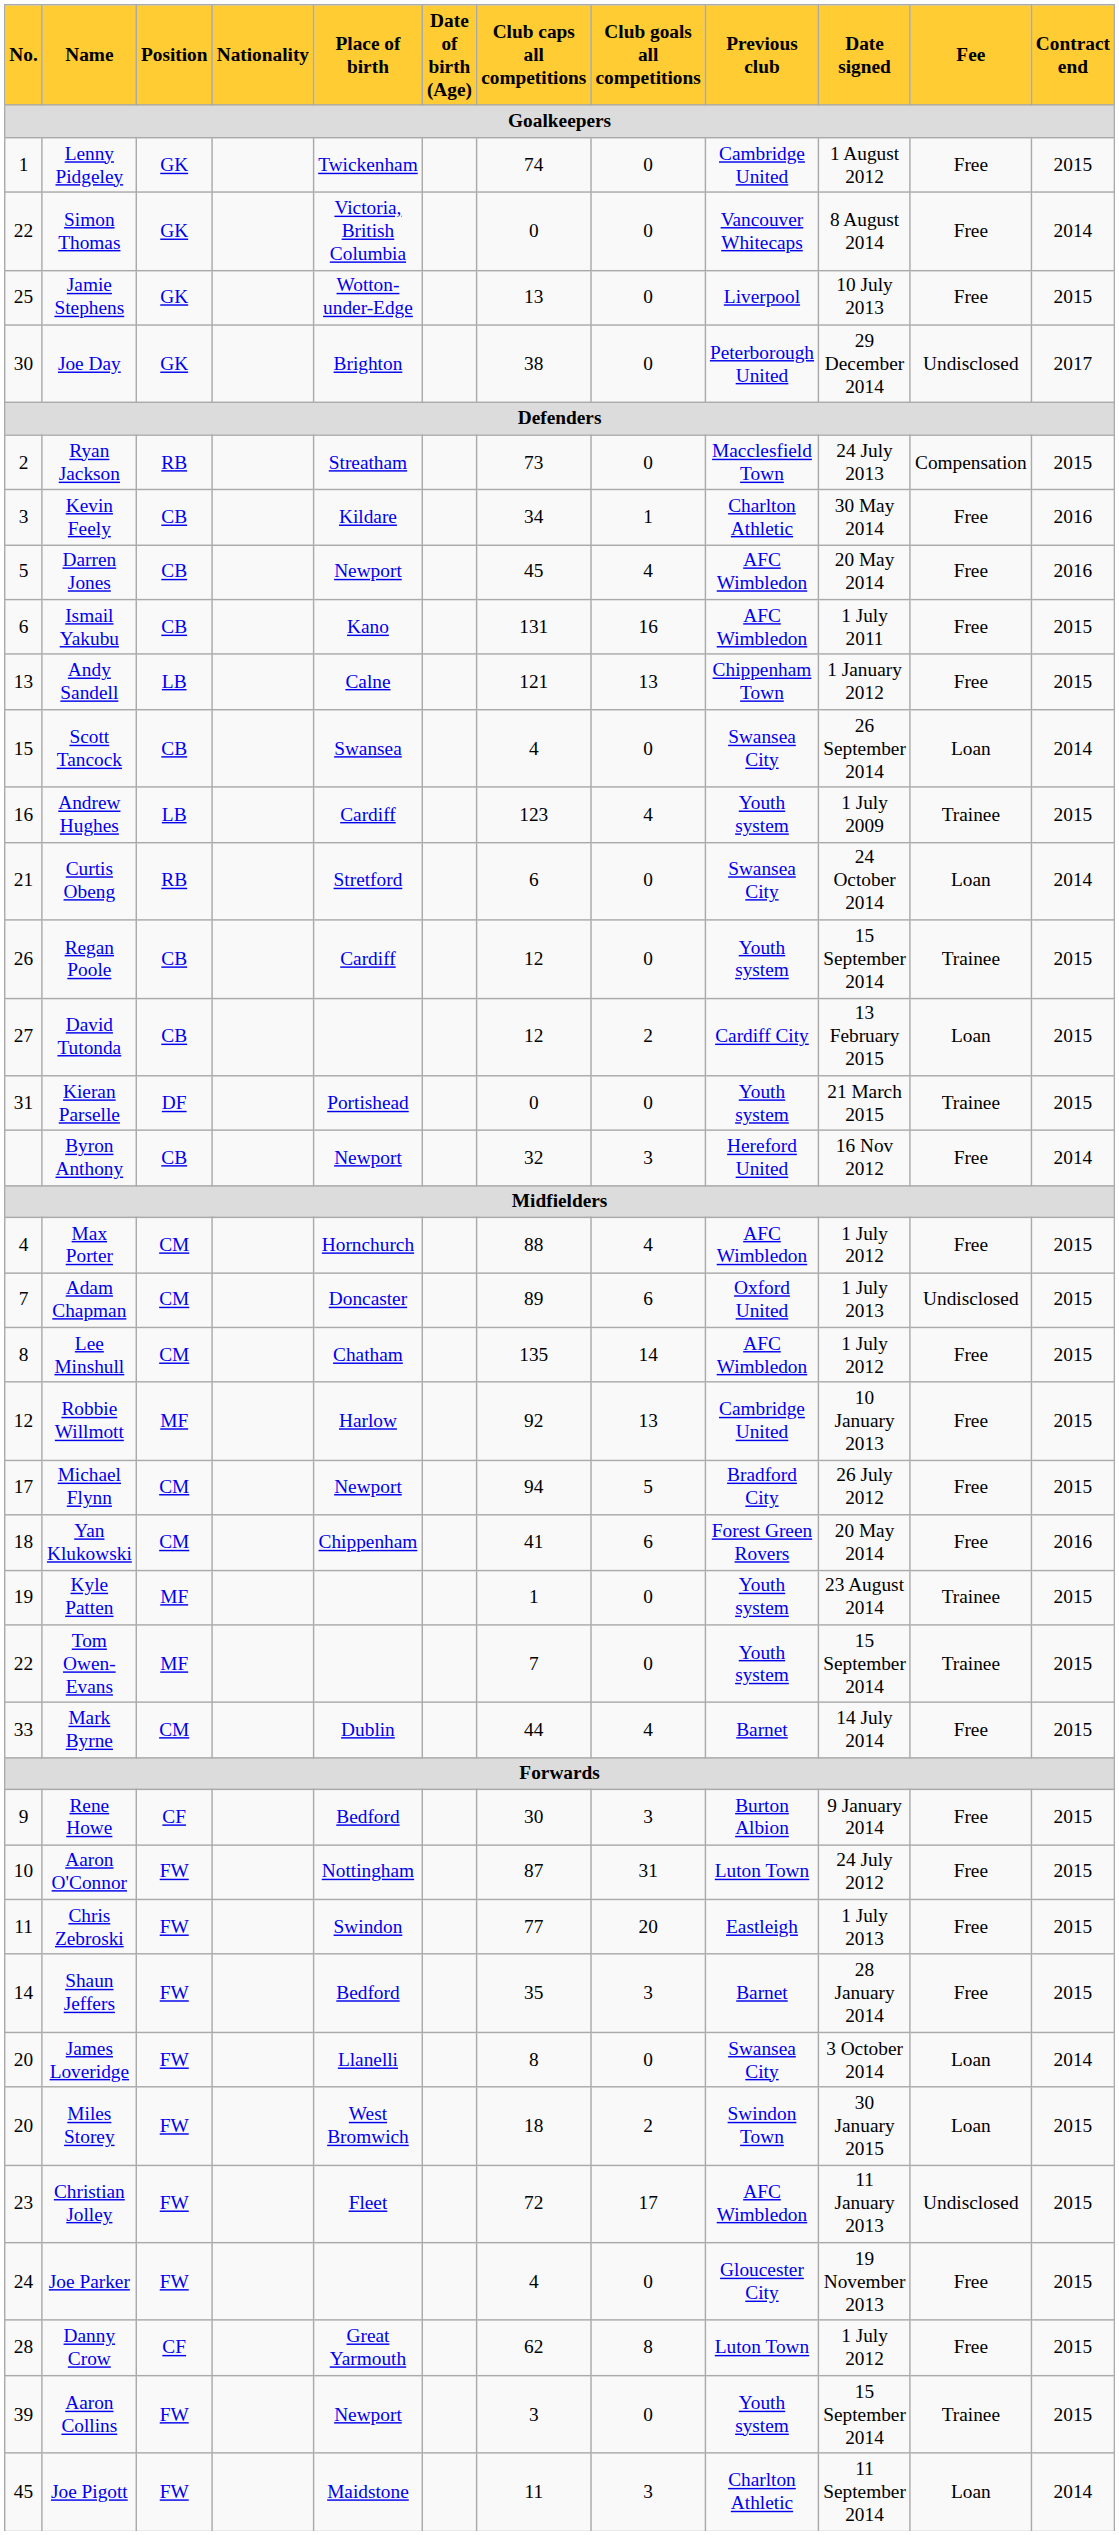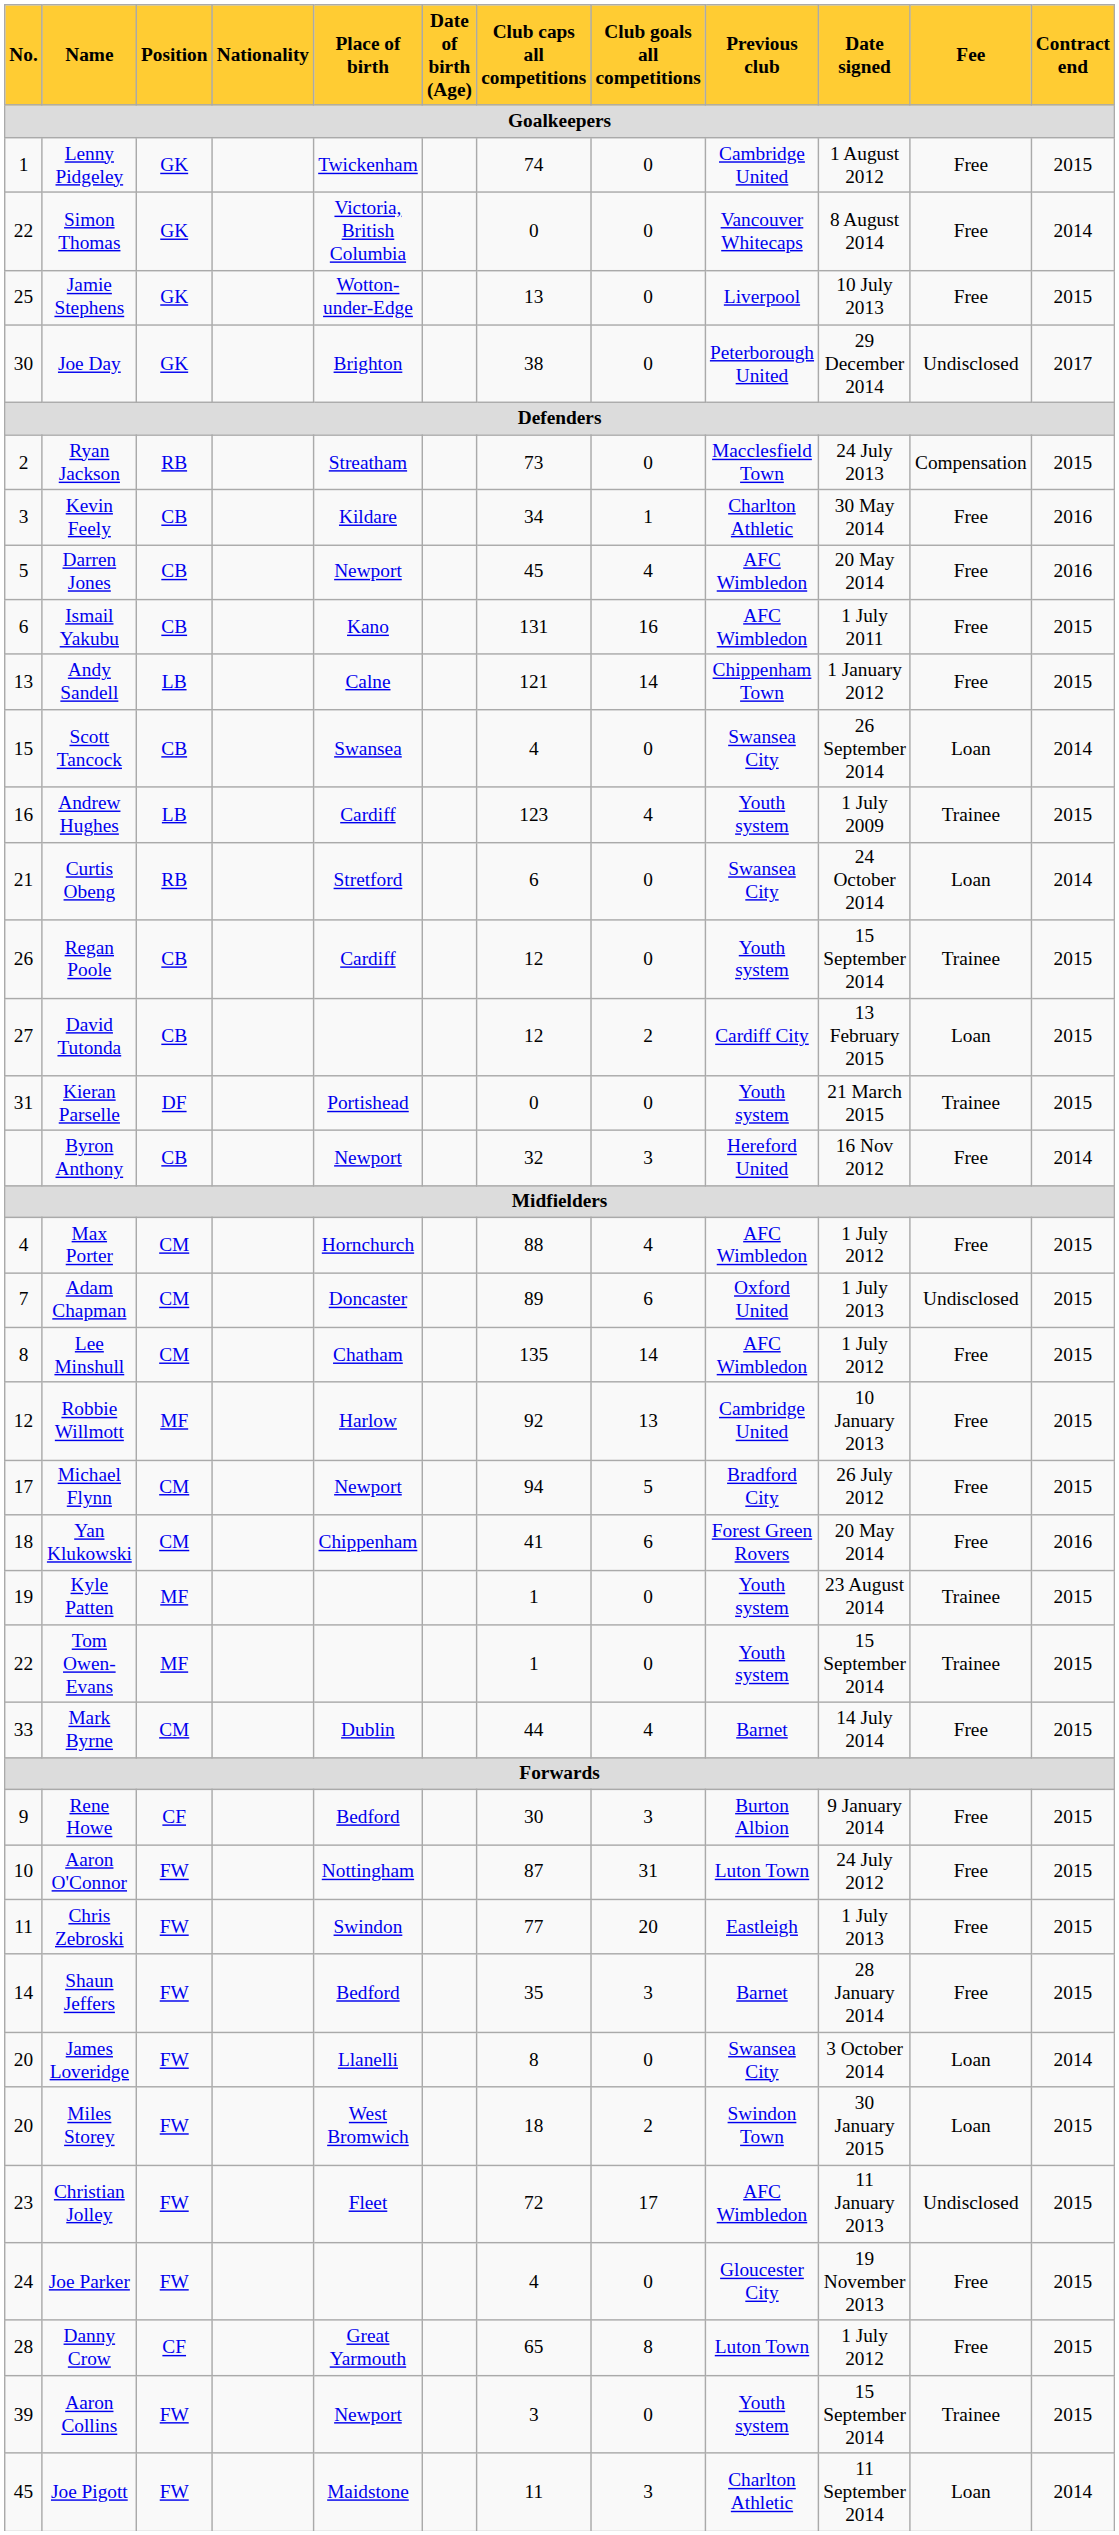 <table class="wikitable" style="text-align:center; font-size:84.5%; width:101%;">
 <tr>
 <th style="background:#FC3; color:#000; text-align:center;">No.</th>
 <th style="background:#FC3; color:#000; text-align:center;">Name</th>
 <th style="background:#FC3; color:#000; text-align:center;">Position</th>
 <th style="background:#FC3; color:#000; text-align:center;">Nationality</th>
 <th style="background:#FC3; color:#000; text-align:center;">Place of birth</th>
 <th style="background:#FC3; color:#000; text-align:center;">Date of birth (Age)</th>
 <th style="background:#FC3; color:#000; text-align:center;">Club caps<br>all competitions</th>
 <th style="background:#FC3; color:#000; text-align:center;">Club goals<br>all competitions</th>
 <th style="background:#FC3; color:#000; text-align:center;">Previous club</th>
 <th style="background:#FC3; color:#000; text-align:center;">Date signed</th>
 <th style="background:#FC3; color:#000; text-align:center;">Fee</th>
 <th style="background:#FC3; color:#000; text-align:center;">Contract end</th>
 </tr>
 <tr>
 <th colspan="14" style="background:#dcdcdc; text-align:center;">Goalkeepers</th>
 </tr>
 <tr>
 <td>1</td>
 <td><a href='#'>Lenny Pidgeley</a></td>
 <td><a href='#'>GK</a></td>
 <td></td>
 <td><a href='#'>Twickenham</a></td>
 <td></td>
 <td>74</td>
 <td>0</td>
 <td><a href='#'>Cambridge United</a></td>
 <td>1 August 2012</td>
 <td>Free</td>
 <td>2015</td>
 </tr>
 <tr>
 <td>22</td>
 <td><a href='#'>Simon Thomas</a></td>
 <td><a href='#'>GK</a></td>
 <td></td>
 <td><a href='#'>Victoria, British Columbia</a></td>
 <td></td>
 <td>0</td>
 <td>0</td>
 <td><a href='#'>Vancouver Whitecaps</a></td>
 <td>8 August 2014</td>
 <td>Free</td>
 <td>2014</td>
 </tr>
 <tr>
 <td>25</td>
 <td><a href='#'>Jamie Stephens</a></td>
 <td><a href='#'>GK</a></td>
 <td></td>
 <td><a href='#'>Wotton-under-Edge</a></td>
 <td></td>
 <td>13</td>
 <td>0</td>
 <td><a href='#'>Liverpool</a></td>
 <td>10 July 2013</td>
 <td>Free</td>
 <td>2015</td>
 </tr>
 <tr>
 <td>30</td>
 <td><a href='#'>Joe Day</a></td>
 <td><a href='#'>GK</a></td>
 <td></td>
 <td><a href='#'>Brighton</a></td>
 <td></td>
 <td>38</td>
 <td>0</td>
 <td><a href='#'>Peterborough United</a></td>
 <td>29 December 2014</td>
 <td>Undisclosed</td>
 <td>2017</td>
 </tr>
 <tr>
 <th colspan="14" style="background:#dcdcdc; text-align:center;">Defenders</th>
 </tr>
 <tr>
 <td>2</td>
 <td><a href='#'>Ryan Jackson</a></td>
 <td><a href='#'>RB</a></td>
 <td></td>
 <td><a href='#'>Streatham</a></td>
 <td></td>
 <td>73</td>
 <td>0</td>
 <td><a href='#'>Macclesfield Town</a></td>
 <td>24 July 2013</td>
 <td>Compensation</td>
 <td>2015</td>
 </tr>
 <tr>
 <td>3</td>
 <td><a href='#'>Kevin Feely</a></td>
 <td><a href='#'>CB</a></td>
 <td></td>
 <td><a href='#'>Kildare</a></td>
 <td></td>
 <td>34</td>
 <td>1</td>
 <td><a href='#'>Charlton Athletic</a></td>
 <td>30 May 2014</td>
 <td>Free</td>
 <td>2016</td>
 </tr>
 <tr>
 <td>5</td>
 <td><a href='#'>Darren Jones</a></td>
 <td><a href='#'>CB</a></td>
 <td></td>
 <td><a href='#'>Newport</a></td>
 <td></td>
 <td>45</td>
 <td>4</td>
 <td><a href='#'>AFC Wimbledon</a></td>
 <td>20 May 2014</td>
 <td>Free</td>
 <td>2016</td>
 </tr>
 <tr>
 <td>6</td>
 <td><a href='#'>Ismail Yakubu</a></td>
 <td><a href='#'>CB</a></td>
 <td></td>
 <td> <a href='#'>Kano</a></td>
 <td></td>
 <td>131</td>
 <td>16</td>
 <td><a href='#'>AFC Wimbledon</a></td>
 <td>1 July 2011</td>
 <td>Free</td>
 <td>2015</td>
 </tr>
 <tr>
 <td>13</td>
 <td><a href='#'>Andy Sandell</a></td>
 <td><a href='#'>LB</a></td>
 <td></td>
 <td><a href='#'>Calne</a></td>
 <td></td>
 <td>121</td>
-<td>13</td>
+<td>14</td>
 <td><a href='#'>Chippenham Town</a></td>
 <td>1 January 2012</td>
 <td>Free</td>
 <td>2015</td>
 </tr>
 <tr>
 <td>15</td>
 <td><a href='#'>Scott Tancock</a></td>
 <td><a href='#'>CB</a></td>
 <td></td>
 <td><a href='#'>Swansea</a></td>
 <td></td>
 <td>4</td>
 <td>0</td>
 <td><a href='#'>Swansea City</a></td>
 <td>26 September 2014</td>
 <td>Loan</td>
 <td>2014</td>
 </tr>
 <tr>
 <td>16</td>
 <td><a href='#'>Andrew Hughes</a></td>
 <td><a href='#'>LB</a></td>
 <td></td>
 <td><a href='#'>Cardiff</a></td>
 <td></td>
 <td>123</td>
 <td>4</td>
 <td><a href='#'>Youth system</a></td>
 <td>1 July 2009</td>
 <td>Trainee</td>
 <td>2015</td>
 </tr>
 <tr>
 <td>21</td>
 <td><a href='#'>Curtis Obeng</a></td>
 <td><a href='#'>RB</a></td>
 <td></td>
 <td><a href='#'>Stretford</a></td>
 <td></td>
 <td>6</td>
 <td>0</td>
 <td><a href='#'>Swansea City</a></td>
 <td>24 October 2014</td>
 <td>Loan</td>
 <td>2014</td>
 </tr>
 <tr>
 <td>26</td>
 <td><a href='#'>Regan Poole</a></td>
 <td><a href='#'>CB</a></td>
 <td></td>
 <td><a href='#'>Cardiff</a></td>
 <td></td>
 <td>12</td>
 <td>0</td>
 <td><a href='#'>Youth system</a></td>
 <td>15 September 2014</td>
 <td>Trainee</td>
 <td>2015</td>
 </tr>
 <tr>
 <td>27</td>
 <td><a href='#'>David Tutonda</a></td>
 <td><a href='#'>CB</a></td>
 <td></td>
 <td></td>
 <td></td>
 <td>12</td>
 <td>2</td>
 <td><a href='#'>Cardiff City</a></td>
 <td>13 February 2015</td>
 <td>Loan</td>
 <td>2015</td>
 </tr>
 <tr>
 <td>31</td>
 <td><a href='#'>Kieran Parselle</a></td>
 <td><a href='#'>DF</a></td>
 <td></td>
 <td> <a href='#'>Portishead</a></td>
 <td></td>
 <td>0</td>
 <td>0</td>
 <td><a href='#'>Youth system</a></td>
 <td>21 March 2015</td>
 <td>Trainee</td>
 <td>2015</td>
 </tr>
 <tr>
 <td></td>
 <td><a href='#'>Byron Anthony</a></td>
 <td><a href='#'>CB</a></td>
 <td></td>
 <td><a href='#'>Newport</a></td>
 <td></td>
 <td>32</td>
 <td>3</td>
 <td><a href='#'>Hereford United</a></td>
 <td>16 Nov 2012</td>
 <td>Free</td>
 <td>2014</td>
 </tr>
 <tr>
 <th colspan="14" style="background:#dcdcdc; text-align:center;">Midfielders</th>
 </tr>
 <tr>
 <td>4</td>
 <td><a href='#'>Max Porter</a></td>
 <td><a href='#'>CM</a></td>
 <td></td>
 <td><a href='#'>Hornchurch</a></td>
 <td></td>
 <td>88</td>
 <td>4</td>
 <td><a href='#'>AFC Wimbledon</a></td>
 <td>1 July 2012</td>
 <td>Free</td>
 <td>2015</td>
 </tr>
 <tr>
 <td>7</td>
 <td><a href='#'>Adam Chapman</a></td>
 <td><a href='#'>CM</a></td>
 <td></td>
 <td> <a href='#'>Doncaster</a></td>
 <td></td>
 <td>89</td>
 <td>6</td>
 <td><a href='#'>Oxford United</a></td>
 <td>1 July 2013</td>
 <td>Undisclosed</td>
 <td>2015</td>
 </tr>
 <tr>
 <td>8</td>
 <td><a href='#'>Lee Minshull</a></td>
 <td><a href='#'>CM</a></td>
 <td></td>
 <td><a href='#'>Chatham</a></td>
 <td></td>
 <td>135</td>
 <td>14</td>
 <td><a href='#'>AFC Wimbledon</a></td>
 <td>1 July 2012</td>
 <td>Free</td>
 <td>2015</td>
 </tr>
 <tr>
 <td>12</td>
 <td><a href='#'>Robbie Willmott</a></td>
 <td><a href='#'>MF</a></td>
 <td></td>
 <td><a href='#'>Harlow</a></td>
 <td></td>
 <td>92</td>
 <td>13</td>
 <td><a href='#'>Cambridge United</a></td>
 <td>10 January 2013</td>
 <td>Free</td>
 <td>2015</td>
 </tr>
 <tr>
 <td>17</td>
 <td><a href='#'>Michael Flynn</a></td>
 <td><a href='#'>CM</a></td>
 <td></td>
 <td><a href='#'>Newport</a></td>
 <td></td>
 <td>94</td>
 <td>5</td>
 <td><a href='#'>Bradford City</a></td>
 <td>26 July 2012</td>
 <td>Free</td>
 <td>2015</td>
 </tr>
 <tr>
 <td>18</td>
 <td><a href='#'>Yan Klukowski</a></td>
 <td><a href='#'>CM</a></td>
 <td></td>
 <td><a href='#'>Chippenham</a></td>
 <td></td>
 <td>41</td>
 <td>6</td>
 <td><a href='#'>Forest Green Rovers</a></td>
 <td>20 May 2014</td>
 <td>Free</td>
 <td>2016</td>
 </tr>
 <tr>
 <td>19</td>
 <td><a href='#'>Kyle Patten</a></td>
 <td><a href='#'>MF</a></td>
 <td></td>
 <td></td>
 <td></td>
 <td>1</td>
 <td>0</td>
 <td><a href='#'>Youth system</a></td>
 <td>23 August 2014</td>
 <td>Trainee</td>
 <td>2015</td>
 </tr>
 <tr>
 <td>22</td>
 <td><a href='#'>Tom Owen-Evans</a></td>
 <td><a href='#'>MF</a></td>
 <td></td>
 <td></td>
 <td></td>
-<td>7</td>
+<td>1</td>
 <td>0</td>
 <td><a href='#'>Youth system</a></td>
 <td>15 September 2014</td>
 <td>Trainee</td>
 <td>2015</td>
 </tr>
 <tr>
 <td>33</td>
 <td><a href='#'>Mark Byrne</a></td>
 <td><a href='#'>CM</a></td>
 <td></td>
 <td><a href='#'>Dublin</a></td>
 <td></td>
 <td>44</td>
 <td>4</td>
 <td><a href='#'>Barnet</a></td>
 <td>14 July 2014</td>
 <td>Free</td>
 <td>2015</td>
 </tr>
 <tr>
 <th colspan="14" style="background:#dcdcdc; text-align:center;">Forwards</th>
 </tr>
 <tr>
 <td>9</td>
 <td><a href='#'>Rene Howe</a></td>
 <td><a href='#'>CF</a></td>
 <td></td>
 <td><a href='#'>Bedford</a></td>
 <td></td>
 <td>30</td>
 <td>3</td>
 <td><a href='#'>Burton Albion</a></td>
 <td>9 January 2014</td>
 <td>Free</td>
 <td>2015</td>
 </tr>
 <tr>
 <td>10</td>
 <td><a href='#'>Aaron O'Connor</a></td>
 <td><a href='#'>FW</a></td>
 <td></td>
 <td><a href='#'>Nottingham</a></td>
 <td></td>
 <td>87</td>
 <td>31</td>
 <td><a href='#'>Luton Town</a></td>
 <td>24 July 2012</td>
 <td>Free</td>
 <td>2015</td>
 </tr>
 <tr>
 <td>11</td>
 <td><a href='#'>Chris Zebroski</a></td>
 <td><a href='#'>FW</a></td>
 <td></td>
 <td><a href='#'>Swindon</a></td>
 <td></td>
 <td>77</td>
 <td>20</td>
 <td><a href='#'>Eastleigh</a></td>
 <td>1 July 2013</td>
 <td>Free</td>
 <td>2015</td>
 </tr>
 <tr>
 <td>14</td>
 <td><a href='#'>Shaun Jeffers</a></td>
 <td><a href='#'>FW</a></td>
 <td></td>
 <td><a href='#'>Bedford</a></td>
 <td></td>
 <td>35</td>
 <td>3</td>
 <td><a href='#'>Barnet</a></td>
 <td>28 January 2014</td>
 <td>Free</td>
 <td>2015</td>
 </tr>
 <tr>
 <td>20</td>
 <td><a href='#'>James Loveridge</a></td>
 <td><a href='#'>FW</a></td>
 <td></td>
 <td><a href='#'>Llanelli</a></td>
 <td></td>
 <td>8</td>
 <td>0</td>
 <td><a href='#'>Swansea City</a></td>
 <td>3 October 2014</td>
 <td>Loan</td>
 <td>2014</td>
 </tr>
 <tr>
 <td>20</td>
 <td><a href='#'>Miles Storey</a></td>
 <td><a href='#'>FW</a></td>
 <td></td>
 <td><a href='#'>West Bromwich</a></td>
 <td></td>
 <td>18</td>
 <td>2</td>
 <td><a href='#'>Swindon Town</a></td>
 <td>30 January 2015</td>
 <td>Loan</td>
 <td>2015</td>
 </tr>
 <tr>
 <td>23</td>
 <td><a href='#'>Christian Jolley</a></td>
 <td><a href='#'>FW</a></td>
 <td></td>
 <td><a href='#'>Fleet</a></td>
 <td></td>
 <td>72</td>
 <td>17</td>
 <td><a href='#'>AFC Wimbledon</a></td>
 <td>11 January 2013</td>
 <td>Undisclosed</td>
 <td>2015</td>
 </tr>
 <tr>
 <td>24</td>
 <td><a href='#'>Joe Parker</a></td>
 <td><a href='#'>FW</a></td>
 <td></td>
 <td></td>
 <td></td>
 <td>4</td>
 <td>0</td>
 <td><a href='#'>Gloucester City</a></td>
 <td>19 November 2013</td>
 <td>Free</td>
 <td>2015</td>
 </tr>
 <tr>
 <td>28</td>
 <td><a href='#'>Danny Crow</a></td>
 <td><a href='#'>CF</a></td>
 <td></td>
 <td><a href='#'>Great Yarmouth</a></td>
 <td></td>
-<td>62</td>
+<td>65</td>
 <td>8</td>
 <td><a href='#'>Luton Town</a></td>
 <td>1 July 2012</td>
 <td>Free</td>
 <td>2015</td>
 </tr>
 <tr>
 <td>39</td>
 <td><a href='#'>Aaron Collins</a></td>
 <td><a href='#'>FW</a></td>
 <td></td>
 <td><a href='#'>Newport</a></td>
 <td></td>
 <td>3</td>
 <td>0</td>
 <td><a href='#'>Youth system</a></td>
 <td>15 September 2014</td>
 <td>Trainee</td>
 <td>2015</td>
 </tr>
 <tr>
 <td>45</td>
 <td><a href='#'>Joe Pigott</a></td>
 <td><a href='#'>FW</a></td>
 <td></td>
 <td><a href='#'>Maidstone</a></td>
 <td></td>
 <td>11</td>
 <td>3</td>
 <td><a href='#'>Charlton Athletic</a></td>
 <td>11 September 2014</td>
 <td>Loan</td>
 <td>2014</td>
 </tr>
 </table>
